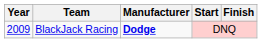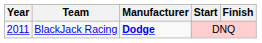 <table class="wikitable" style="font-size: 90%;">
 <tr>
 <th>Year</th>
 <th>Team</th>
 <th>Manufacturer</th>
 <th>Start</th>
 <th>Finish</th>
 </tr>
 <tr>
-<td><a href='#'>2009</a></td>
+<td><a href='#'>2011</a></td>
 <td><a href='#'>BlackJack Racing</a></td>
 <td><strong><a href='#'>Dodge</a></strong></td>
 <td align=center colspan=2 style="background:#FFCFCF;">DNQ</td>
 </tr>
 </table>
